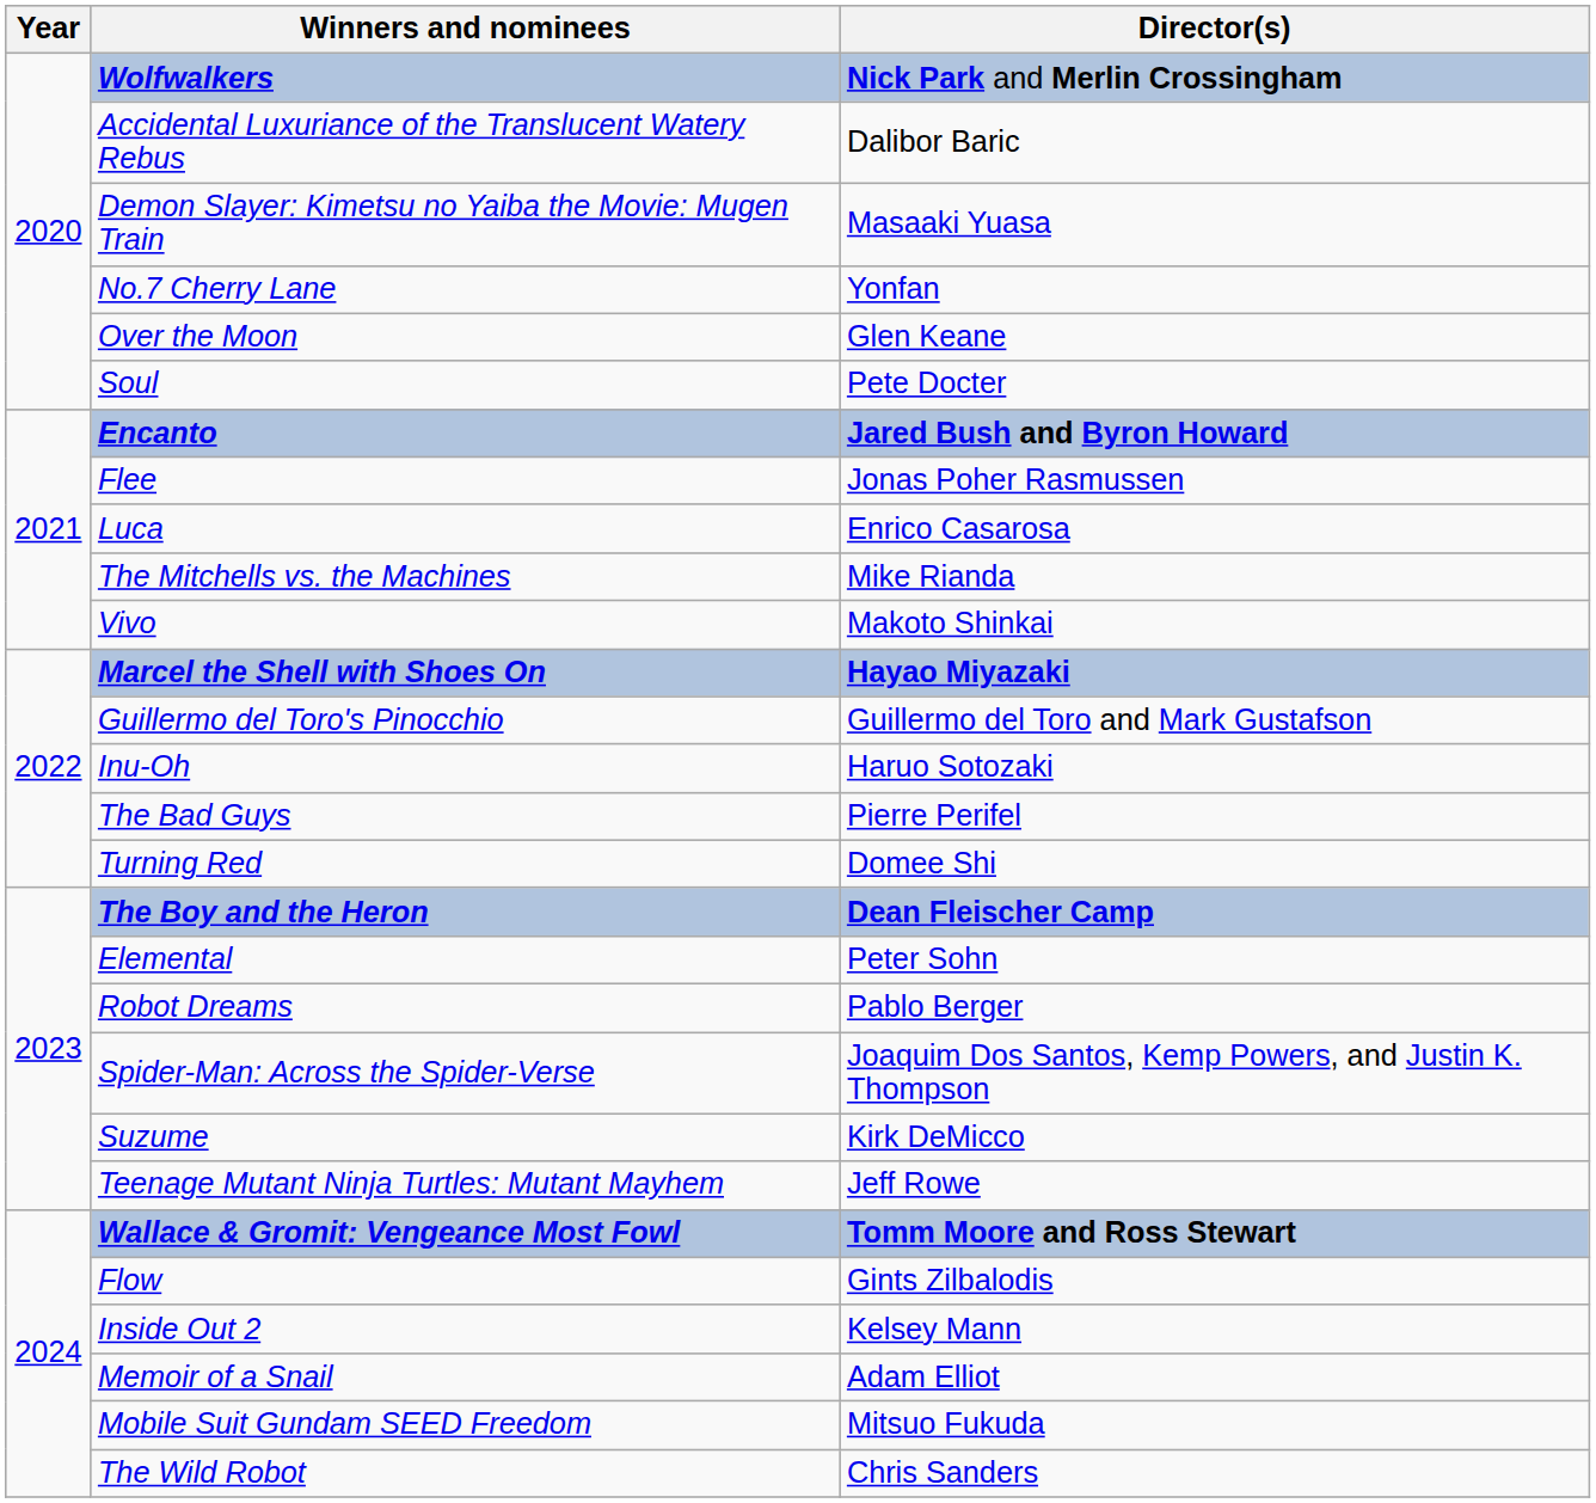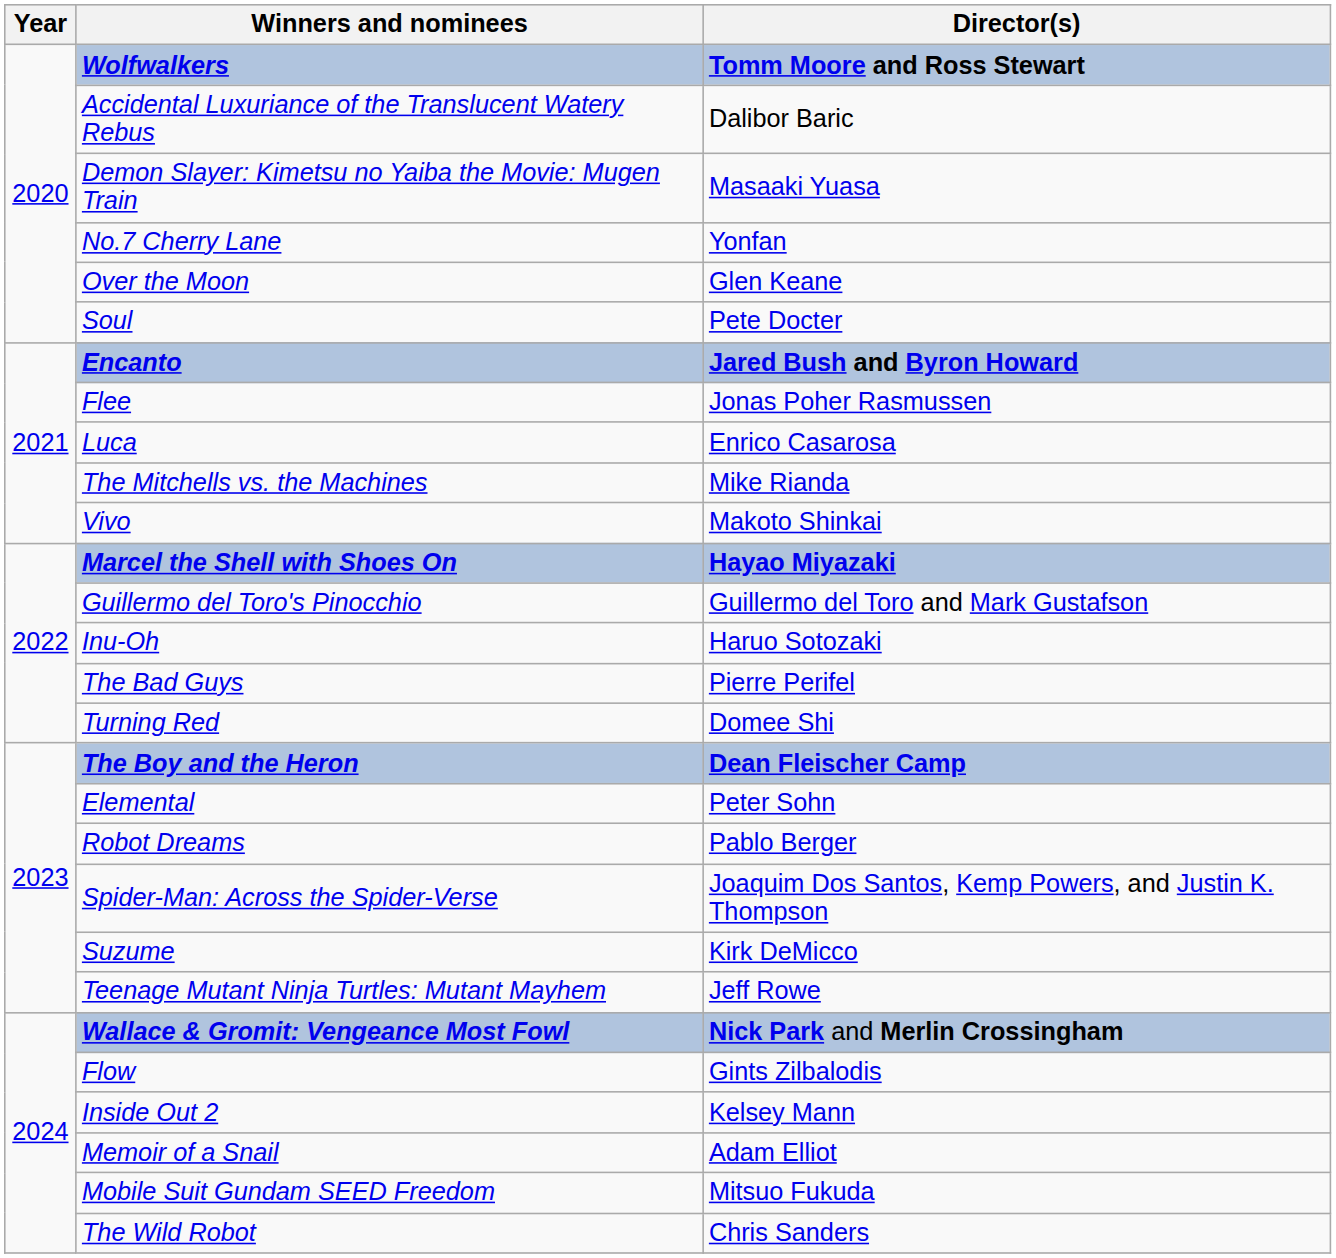 <table class="wikitable" style="width:95%;" cellpadding="5">
 <tr>
 <th style="width:5%;">Year</th>
 <th style="width:45%;">Winners and nominees</th>
 <th style="width:45%;">Director(s)</th>
 </tr>
 <tr>
 <td rowspan="6" style="text-align:center;"><a href='#'>2020</a><br></td>
 <td style="background:#B0C4DE;"><strong><em><a href='#'>Wolfwalkers</a></em></strong></td>
-<td style="background:#B0C4DE;"><strong><a href='#'>Nick Park</a></strong> and <strong>Merlin Crossingham</strong></td>
+<td style="background:#B0C4DE;"><strong><a href='#'>Tomm Moore</a> and Ross Stewart</strong></td>
 </tr>
 <tr>
 <td><em><a href='#'>Accidental Luxuriance of the Translucent Watery Rebus</a></em></td>
 <td>Dalibor Baric</td>
 </tr>
 <tr>
 <td><em><a href='#'>Demon Slayer: Kimetsu no Yaiba the Movie: Mugen Train</a></em></td>
 <td><a href='#'>Masaaki Yuasa</a></td>
 </tr>
 <tr>
 <td><em><a href='#'>No.7 Cherry Lane</a></em></td>
 <td><a href='#'>Yonfan</a></td>
 </tr>
 <tr>
 <td><em><a href='#'>Over the Moon</a></em></td>
 <td><a href='#'>Glen Keane</a></td>
 </tr>
 <tr>
 <td><em><a href='#'>Soul</a></em></td>
 <td><a href='#'>Pete Docter</a></td>
 </tr>
 <tr>
 <td rowspan="5" style="text-align:center;"><a href='#'>2021</a><br></td>
 <td style="background:#B0C4DE;"><strong><em><a href='#'>Encanto</a></em></strong></td>
 <td style="background:#B0C4DE;"><strong><a href='#'>Jared Bush</a> and <a href='#'>Byron Howard</a></strong></td>
 </tr>
 <tr>
 <td><em><a href='#'>Flee</a></em></td>
 <td><a href='#'>Jonas Poher Rasmussen</a></td>
 </tr>
 <tr>
 <td><em><a href='#'>Luca</a></em></td>
 <td><a href='#'>Enrico Casarosa</a></td>
 </tr>
 <tr>
 <td><em><a href='#'>The Mitchells vs. the Machines</a></em></td>
 <td><a href='#'>Mike Rianda</a></td>
 </tr>
 <tr>
 <td><em><a href='#'>Vivo</a></em></td>
 <td><a href='#'>Makoto Shinkai</a></td>
 </tr>
 <tr>
 <td rowspan="5" style="text-align:center;"><a href='#'>2022</a><br></td>
 <td style="background:#B0C4DE;"><strong><em><a href='#'>Marcel the Shell with Shoes On</a></em></strong></td>
 <td style="background:#B0C4DE;"><strong><a href='#'>Hayao Miyazaki</a></strong></td>
 </tr>
 <tr>
 <td><em><a href='#'>Guillermo del Toro's Pinocchio</a></em></td>
 <td><a href='#'>Guillermo del Toro</a> and <a href='#'>Mark Gustafson</a></td>
 </tr>
 <tr>
 <td><em><a href='#'>Inu-Oh</a></em></td>
 <td><a href='#'>Haruo Sotozaki</a></td>
 </tr>
 <tr>
 <td><em><a href='#'>The Bad Guys</a></em></td>
 <td><a href='#'>Pierre Perifel</a></td>
 </tr>
 <tr>
 <td><em><a href='#'>Turning Red</a></em></td>
 <td><a href='#'>Domee Shi</a></td>
 </tr>
 <tr>
 <td rowspan="6" style="text-align:center;"><a href='#'>2023</a><br></td>
 <td style="background:#B0C4DE;"><strong><em><a href='#'>The Boy and the Heron</a></em></strong></td>
 <td style="background:#B0C4DE;"><strong><a href='#'>Dean Fleischer Camp</a></strong></td>
 </tr>
 <tr>
 <td><em><a href='#'>Elemental</a></em></td>
 <td><a href='#'>Peter Sohn</a></td>
 </tr>
 <tr>
 <td><em><a href='#'>Robot Dreams</a></em></td>
 <td><a href='#'>Pablo Berger</a></td>
 </tr>
 <tr>
 <td><em><a href='#'>Spider-Man: Across the Spider-Verse</a></em></td>
 <td><a href='#'>Joaquim Dos Santos</a>, <a href='#'>Kemp Powers</a>, and <a href='#'>Justin K. Thompson</a></td>
 </tr>
 <tr>
 <td><em><a href='#'>Suzume</a></em></td>
 <td><a href='#'>Kirk DeMicco</a></td>
 </tr>
 <tr>
 <td><em><a href='#'>Teenage Mutant Ninja Turtles: Mutant Mayhem</a></em></td>
 <td><a href='#'>Jeff Rowe</a></td>
 </tr>
 <tr>
 <td rowspan="6" style="text-align:center;"><a href='#'>2024</a><br></td>
 <td style="background:#B0C4DE;"><strong><em><a href='#'>Wallace & Gromit: Vengeance Most Fowl</a></em></strong></td>
-<td style="background:#B0C4DE;"><strong><a href='#'>Tomm Moore</a> and Ross Stewart</strong></td>
+<td style="background:#B0C4DE;"><strong><a href='#'>Nick Park</a></strong> and <strong>Merlin Crossingham</strong></td>
 </tr>
 <tr>
 <td><em><a href='#'>Flow</a></em></td>
 <td><a href='#'>Gints Zilbalodis</a></td>
 </tr>
 <tr>
 <td><em><a href='#'>Inside Out 2</a></em></td>
 <td><a href='#'>Kelsey Mann</a></td>
 </tr>
 <tr>
 <td><em><a href='#'>Memoir of a Snail</a></em></td>
 <td><a href='#'>Adam Elliot</a></td>
 </tr>
 <tr>
 <td><em><a href='#'>Mobile Suit Gundam SEED Freedom</a></em></td>
 <td><a href='#'>Mitsuo Fukuda</a></td>
 </tr>
 <tr>
 <td><em><a href='#'>The Wild Robot</a></em></td>
 <td><a href='#'>Chris Sanders</a></td>
 </tr>
 </table>
